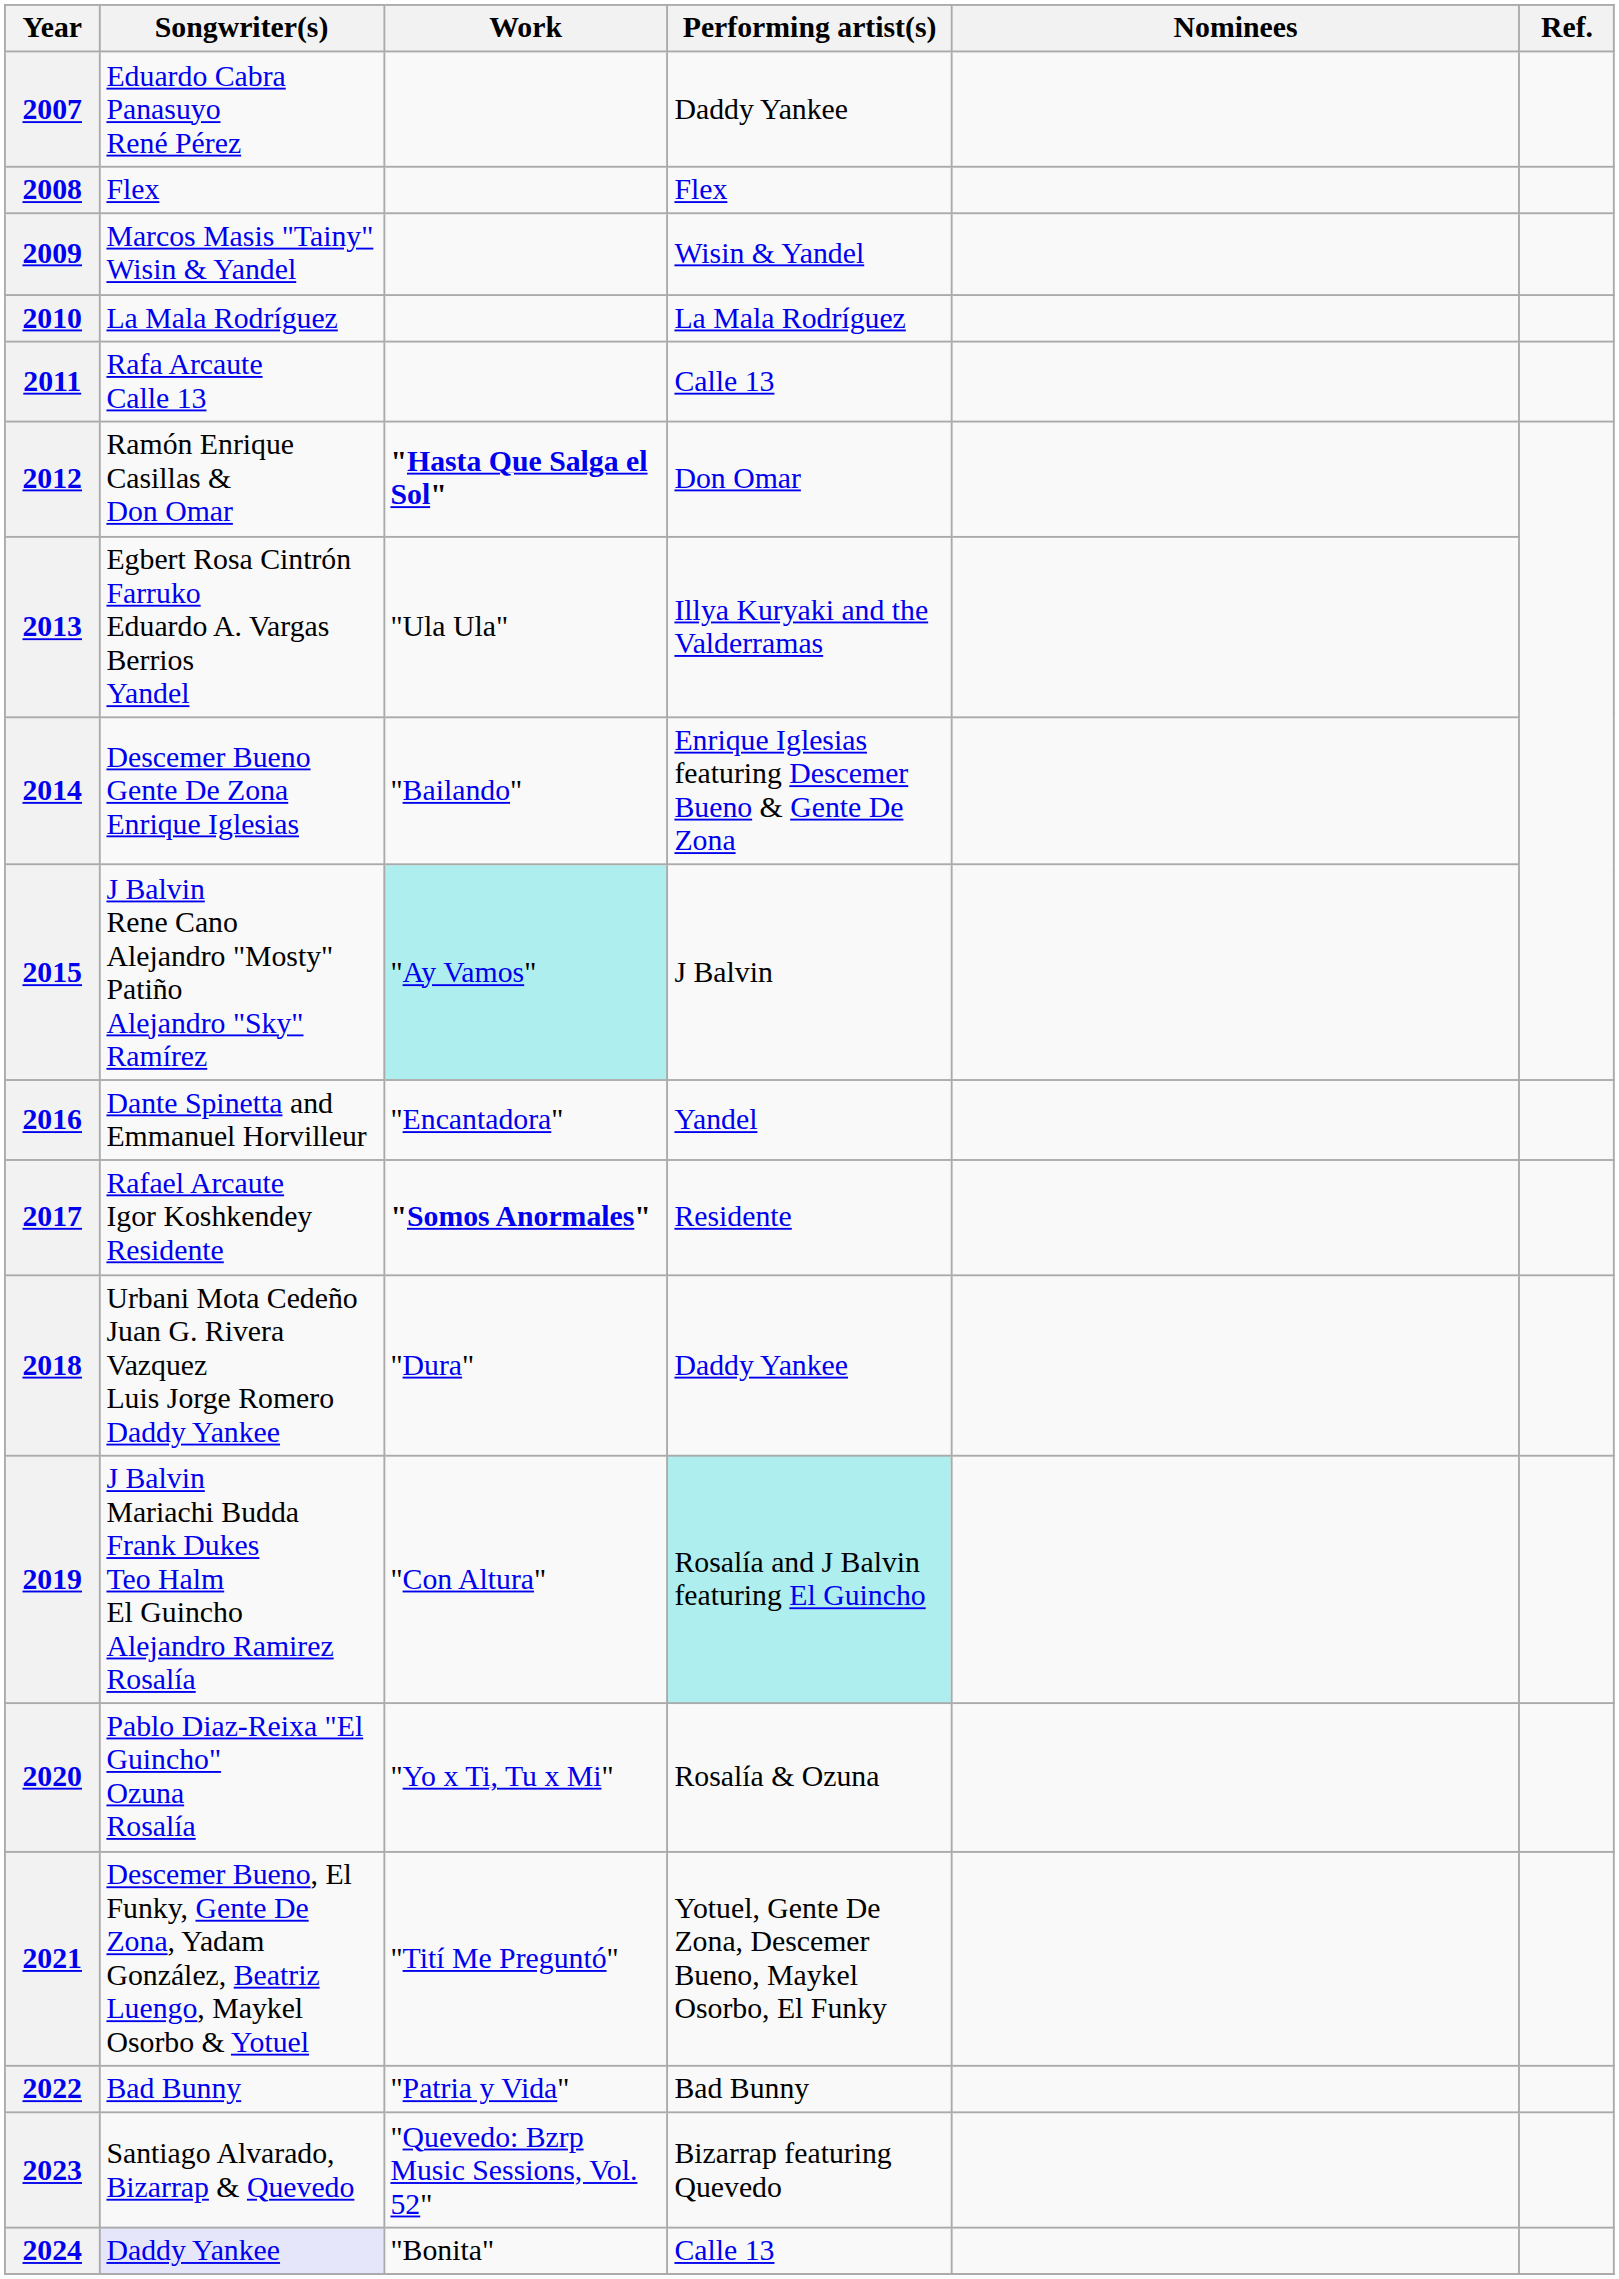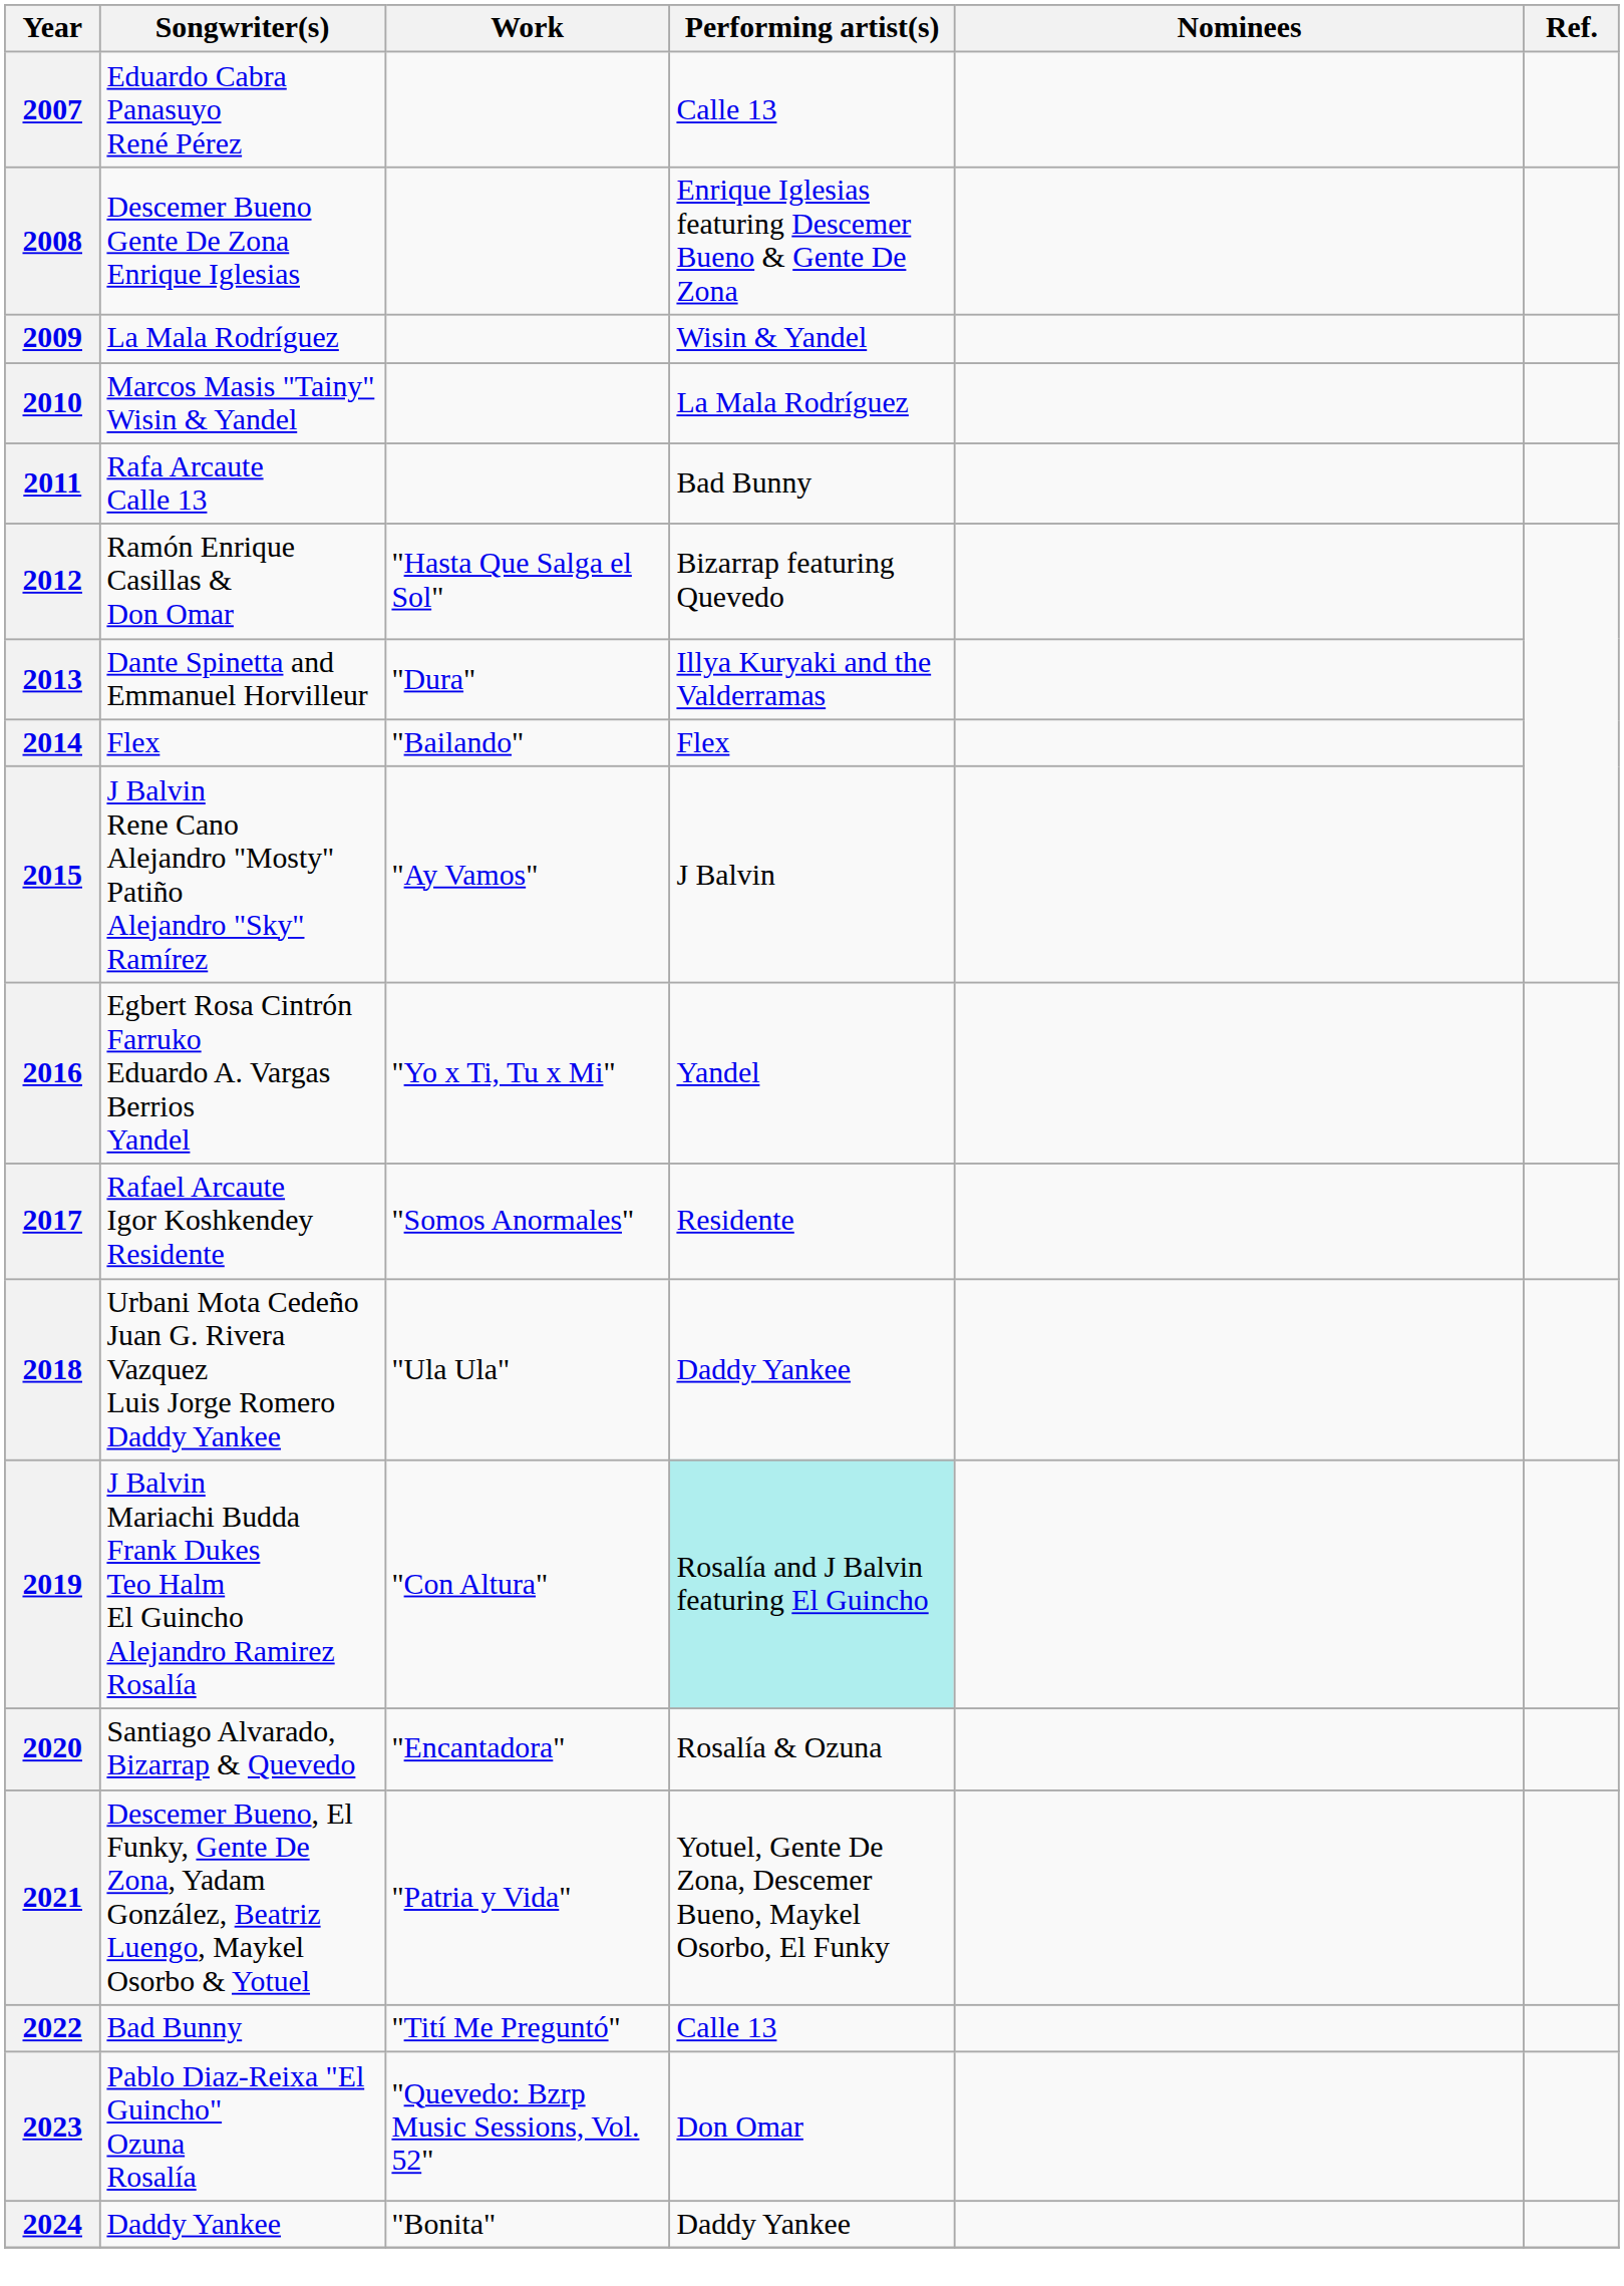 <table class="wikitable plainrowheaders sortable" style="width:98%">
 <tr>
 <th scope="col" width="5%">Year</th>
 <th scope="col" width="15%">Songwriter(s)</th>
 <th scope="col" width="15%">Work</th>
 <th scope="col" width="15%">Performing artist(s)</th>
 <th scope="col" class="unsortable" width="30%">Nominees</th>
 <th scope="col" class="unsortable" width="5%">Ref.</th>
 </tr>
 <tr>
 <th align="center"><a href='#'>2007</a></th>
 <td><a href='#'>Eduardo Cabra</a><br><a href='#'>Panasuyo</a><br><a href='#'>René Pérez</a></td>
 <td></td>
-<td>Daddy Yankee</td>
+<td><a href='#'>Calle 13</a></td>
 <td></td>
 <td style="text-align:center;"></td>
 </tr>
 <tr>
 <th align="center"><a href='#'>2008</a></th>
-<td><a href='#'>Flex</a></td>
+<td><a href='#'>Descemer Bueno</a><br><a href='#'>Gente De Zona</a><br><a href='#'>Enrique Iglesias</a></td>
 <td></td>
-<td><a href='#'>Flex</a></td>
+<td><a href='#'>Enrique Iglesias</a> featuring <a href='#'>Descemer Bueno</a> & <a href='#'>Gente De Zona</a></td>
 <td></td>
 <td style="text-align:center;"></td>
 </tr>
 <tr>
 <th align="center"><a href='#'>2009</a></th>
-<td><a href='#'>Marcos Masis "Tainy"</a><br><a href='#'>Wisin & Yandel</a></td>
+<td><a href='#'>La Mala Rodríguez</a></td>
 <td></td>
 <td><a href='#'>Wisin & Yandel</a></td>
 <td></td>
 <td style="text-align:center;"></td>
 </tr>
 <tr>
 <th align="center"><a href='#'>2010</a></th>
-<td><a href='#'>La Mala Rodríguez</a></td>
+<td><a href='#'>Marcos Masis "Tainy"</a><br><a href='#'>Wisin & Yandel</a></td>
 <td></td>
 <td><a href='#'>La Mala Rodríguez</a></td>
 <td></td>
 <td style="text-align:center;"></td>
 </tr>
 <tr>
 <th align="center"><a href='#'>2011</a></th>
 <td><a href='#'>Rafa Arcaute</a><br><a href='#'>Calle 13</a></td>
 <td></td>
-<td><a href='#'>Calle 13</a></td>
+<td>Bad Bunny</td>
 <td></td>
 <td style="text-align:center;"></td>
 </tr>
 <tr>
 <th align="center"><a href='#'>2012</a></th>
 <td>Ramón Enrique Casillas & <br><a href='#'>Don Omar</a></td>
-<td><strong>"<a href='#'>Hasta Que Salga el Sol</a>"</strong></td>
-<td><a href='#'>Don Omar</a></td>
+<td>"<a href='#'>Hasta Que Salga el Sol</a>"</td>
+<td>Bizarrap featuring Quevedo</td>
 <td></td>
 </tr>
 <tr>
 <th align="center"><a href='#'>2013</a></th>
-<td>Egbert Rosa Cintrón<br><a href='#'>Farruko</a><br>Eduardo A. Vargas Berrios<br><a href='#'>Yandel</a></td>
-<td>"Ula Ula"</td>
+<td><a href='#'>Dante Spinetta</a> and Emmanuel Horvilleur</td>
+<td>"<a href='#'>Dura</a>"</td>
 <td><a href='#'>Illya Kuryaki and the Valderramas</a></td>
 <td></td>
 </tr>
 <tr>
 <th align="center"><a href='#'>2014</a></th>
-<td><a href='#'>Descemer Bueno</a><br><a href='#'>Gente De Zona</a><br><a href='#'>Enrique Iglesias</a></td>
+<td><a href='#'>Flex</a></td>
 <td>"<a href='#'>Bailando</a>"</td>
-<td><a href='#'>Enrique Iglesias</a> featuring <a href='#'>Descemer Bueno</a> & <a href='#'>Gente De Zona</a></td>
+<td><a href='#'>Flex</a></td>
 <td></td>
 </tr>
 <tr>
 <th align="center"><a href='#'>2015</a></th>
 <td><a href='#'>J Balvin</a><br>Rene Cano<br>Alejandro "Mosty" Patiño<br><a href='#'>Alejandro "Sky" Ramírez</a></td>
-<td style="background: paleturquoise;">"<a href='#'>Ay Vamos</a>"</td>
+<td>"<a href='#'>Ay Vamos</a>"</td>
 <td>J Balvin</td>
 <td></td>
 </tr>
 <tr>
 <th align="center"><a href='#'>2016</a></th>
-<td><a href='#'>Dante Spinetta</a> and Emmanuel Horvilleur</td>
-<td>"<a href='#'>Encantadora</a>"</td>
+<td>Egbert Rosa Cintrón<br><a href='#'>Farruko</a><br>Eduardo A. Vargas Berrios<br><a href='#'>Yandel</a></td>
+<td>"<a href='#'>Yo x Ti, Tu x Mi</a>"</td>
 <td><a href='#'>Yandel</a></td>
 <td></td>
 <td></td>
 </tr>
 <tr>
 <th align="center"><a href='#'>2017</a></th>
 <td><a href='#'>Rafael Arcaute</a><br>Igor Koshkendey<br><a href='#'>Residente</a></td>
-<td><strong>"<a href='#'>Somos Anormales</a>"</strong></td>
+<td>"<a href='#'>Somos Anormales</a>"</td>
 <td><a href='#'>Residente</a></td>
 <td></td>
 <td></td>
 </tr>
 <tr>
 <th align="center"><a href='#'>2018</a></th>
 <td>Urbani Mota Cedeño<br>Juan G. Rivera Vazquez<br>Luis Jorge Romero<br><a href='#'>Daddy Yankee</a></td>
-<td>"<a href='#'>Dura</a>"</td>
+<td>"Ula Ula"</td>
 <td><a href='#'>Daddy Yankee</a></td>
 <td></td>
 <td></td>
 </tr>
 <tr>
 <th align="center"><a href='#'>2019</a></th>
 <td><a href='#'>J Balvin</a><br>Mariachi Budda<br><a href='#'>Frank Dukes</a><br><a href='#'>Teo Halm</a><br>El Guincho<br><a href='#'>Alejandro Ramirez</a><br><a href='#'>Rosalía</a></td>
 <td>"<a href='#'>Con Altura</a>"</td>
 <td style="background: paleturquoise;">Rosalía and J Balvin featuring <a href='#'>El Guincho</a></td>
 <td></td>
 <td></td>
 </tr>
 <tr>
 <th align="center"><a href='#'>2020</a></th>
-<td><a href='#'>Pablo Diaz-Reixa "El Guincho"</a><br><a href='#'>Ozuna</a><br><a href='#'>Rosalía</a></td>
-<td>"<a href='#'>Yo x Ti, Tu x Mi</a>"</td>
+<td>Santiago Alvarado, <a href='#'>Bizarrap</a> & <a href='#'>Quevedo</a></td>
+<td>"<a href='#'>Encantadora</a>"</td>
 <td>Rosalía & Ozuna</td>
 <td></td>
 <td></td>
 </tr>
 <tr>
 <th align="center"><a href='#'>2021</a></th>
 <td><a href='#'>Descemer Bueno</a>, El Funky, <a href='#'>Gente De Zona</a>, Yadam González, <a href='#'>Beatriz Luengo</a>, Maykel Osorbo & <a href='#'>Yotuel</a></td>
-<td>"<a href='#'>Tití Me Preguntó</a>"</td>
+<td>"<a href='#'>Patria y Vida</a>"</td>
 <td>Yotuel, Gente De Zona, Descemer Bueno, Maykel Osorbo, El Funky</td>
 <td></td>
 <td></td>
 </tr>
 <tr>
 <th style="text-align:center;"><a href='#'>2022</a></th>
 <td><a href='#'>Bad Bunny</a></td>
-<td>"<a href='#'>Patria y Vida</a>"</td>
-<td>Bad Bunny</td>
+<td>"<a href='#'>Tití Me Preguntó</a>"</td>
+<td><a href='#'>Calle 13</a></td>
 <td></td>
 <td></td>
 </tr>
 <tr>
 <th style="text-align:center;"><a href='#'>2023</a></th>
-<td>Santiago Alvarado, <a href='#'>Bizarrap</a> & <a href='#'>Quevedo</a></td>
+<td><a href='#'>Pablo Diaz-Reixa "El Guincho"</a><br><a href='#'>Ozuna</a><br><a href='#'>Rosalía</a></td>
 <td>"<a href='#'>Quevedo: Bzrp Music Sessions, Vol. 52</a>"</td>
-<td>Bizarrap featuring Quevedo</td>
+<td><a href='#'>Don Omar</a></td>
 <td></td>
 <td style="text-align:center;"></td>
 </tr>
 <tr>
 <th style="text-align:center;" scope="row"><a href='#'><strong>2024</strong></a></th>
-<td style="background: lavender;"><a href='#'>Daddy Yankee</a></td>
+<td><a href='#'>Daddy Yankee</a></td>
 <td>"Bonita"</td>
-<td><a href='#'>Calle 13</a></td>
+<td>Daddy Yankee</td>
 <td></td>
 <td align="center"></td>
 </tr>
 <tr>
 </tr>
 </table>
